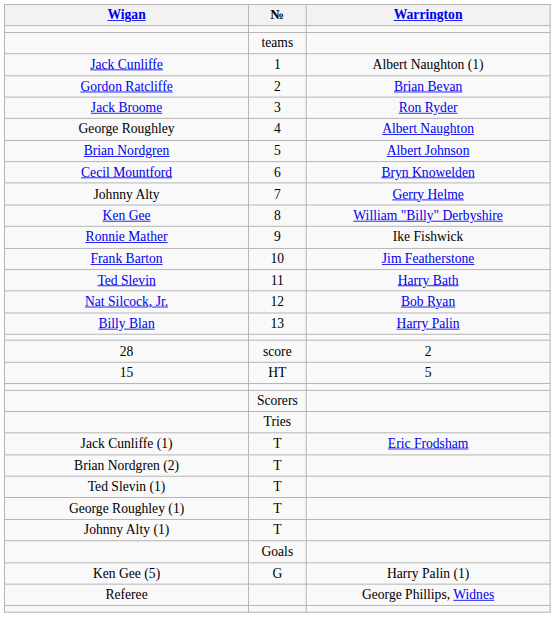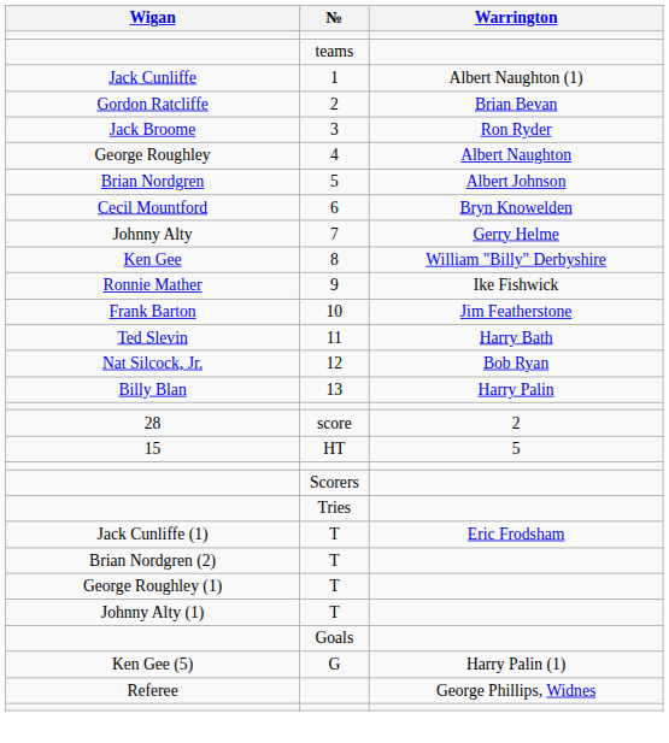 <table class="wikitable" style="text-align:center;">
 <tr>
 <th width=280 abbr="Wigan"><a href='#'>Wigan</a></th>
 <th width=60 abbr="Number">№</th>
 <th width=280 abbr="Warrington"><a href='#'>Warrington</a></th>
 </tr>
 <tr>
 <td></td>
 <td></td>
 <td></td>
 </tr>
 <tr>
 <td></td>
 <td>teams</td>
 <td></td>
 </tr>
 <tr>
 <td><a href='#'>Jack Cunliffe</a></td>
 <td>1</td>
 <td>Albert Naughton (1)</td>
 </tr>
 <tr>
 <td><a href='#'>Gordon Ratcliffe</a></td>
 <td>2</td>
 <td><a href='#'>Brian Bevan</a></td>
 </tr>
 <tr>
 <td><a href='#'>Jack Broome</a></td>
 <td>3</td>
 <td><a href='#'>Ron Ryder</a></td>
 </tr>
 <tr>
 <td>George Roughley </td>
 <td>4</td>
 <td><a href='#'>Albert Naughton</a></td>
 </tr>
 <tr>
 <td><a href='#'>Brian Nordgren</a></td>
 <td>5</td>
 <td><a href='#'>Albert Johnson</a></td>
 </tr>
 <tr>
 <td><a href='#'>Cecil Mountford</a></td>
 <td>6</td>
 <td><a href='#'>Bryn Knowelden</a></td>
 </tr>
 <tr>
 <td>Johnny Alty </td>
 <td>7</td>
 <td><a href='#'>Gerry Helme</a></td>
 </tr>
 <tr>
 <td><a href='#'>Ken Gee</a></td>
 <td>8</td>
 <td><a href='#'>William "Billy" Derbyshire</a></td>
 </tr>
 <tr>
 <td><a href='#'>Ronnie Mather</a></td>
 <td>9</td>
 <td>Ike Fishwick </td>
 </tr>
 <tr>
 <td><a href='#'>Frank Barton</a></td>
 <td>10</td>
 <td><a href='#'>Jim Featherstone</a></td>
 </tr>
 <tr>
 <td><a href='#'>Ted Slevin</a></td>
 <td>11</td>
 <td><a href='#'>Harry Bath</a></td>
 </tr>
 <tr>
 <td><a href='#'>Nat Silcock, Jr.</a></td>
 <td>12</td>
 <td><a href='#'>Bob Ryan</a></td>
 </tr>
 <tr>
 <td><a href='#'>Billy Blan</a></td>
 <td>13</td>
 <td><a href='#'>Harry Palin</a></td>
 </tr>
 <tr>
 <td></td>
 <td></td>
 <td></td>
 </tr>
 <tr>
 <td>28</td>
 <td>score</td>
 <td>2</td>
 </tr>
 <tr>
 <td>15</td>
 <td>HT</td>
 <td>5</td>
 </tr>
 <tr>
 <td></td>
 <td></td>
 <td></td>
 </tr>
 <tr>
 <td></td>
 <td>Scorers</td>
 <td></td>
 </tr>
 <tr>
 <td></td>
 <td>Tries</td>
 <td></td>
 </tr>
 <tr>
 <td>Jack Cunliffe (1)</td>
 <td>T</td>
 <td><a href='#'>Eric Frodsham</a></td>
 </tr>
 <tr>
 <td>Brian Nordgren (2)</td>
 <td>T</td>
 <td></td>
 </tr>
 <tr>
-<td>Ted Slevin (1)</td>
-<td>T</td>
-<td></td>
-</tr>
-<tr>
 <td>George Roughley (1)</td>
 <td>T</td>
 <td></td>
 </tr>
 <tr>
 <td>Johnny Alty (1)</td>
 <td>T</td>
 <td></td>
 </tr>
 <tr>
 <td></td>
 <td>Goals</td>
 <td></td>
 </tr>
 <tr>
 <td>Ken Gee (5)</td>
 <td>G</td>
 <td>Harry Palin (1)</td>
 </tr>
 <tr>
 <td>Referee</td>
 <td></td>
 <td>George Phillips, <a href='#'>Widnes</a></td>
 </tr>
 <tr>
 <td></td>
 <td></td>
 <td></td>
 </tr>
 </table>
